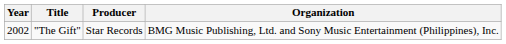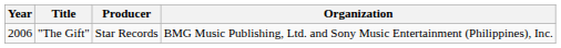 <table class="wikitable sortable">
 <tr>
 <th>Year</th>
 <th>Title</th>
 <th>Producer</th>
 <th class="unsortable">Organization</th>
 </tr>
 <tr>
-<td>2002</td>
+<td>2006</td>
 <td>"The Gift"</td>
 <td>Star Records</td>
 <td>BMG Music Publishing, Ltd. and Sony Music Entertainment (Philippines), Inc.</td>
 </tr>
 </table>
